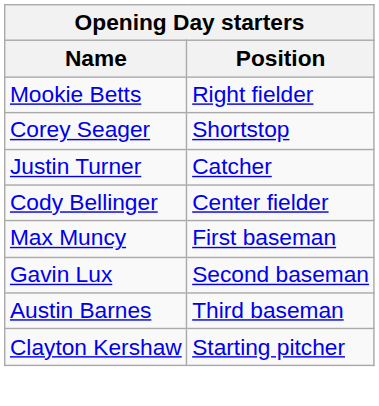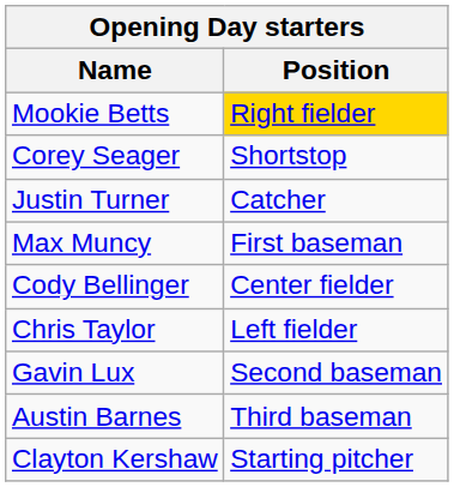 <table class="wikitable" style="text-align:left">
 <tr>
 <th colspan="2">Opening Day starters</th>
 </tr>
 <tr>
 <th>Name</th>
 <th>Position</th>
 </tr>
 <tr>
 <td><a href='#'>Mookie Betts</a></td>
-<td><a href='#'>Right fielder</a></td>
+<td style="background: gold;"><a href='#'>Right fielder</a></td>
 </tr>
 <tr>
 <td><a href='#'>Corey Seager</a></td>
 <td><a href='#'>Shortstop</a></td>
 </tr>
 <tr>
 <td><a href='#'>Justin Turner</a></td>
 <td><a href='#'>Catcher</a></td>
 </tr>
 <tr>
+<td><a href='#'>Max Muncy</a></td>
+<td><a href='#'>First baseman</a></td>
+</tr>
+<tr>
 <td><a href='#'>Cody Bellinger</a></td>
 <td><a href='#'>Center fielder</a></td>
 </tr>
 <tr>
-<td><a href='#'>Max Muncy</a></td>
-<td><a href='#'>First baseman</a></td>
+<td><a href='#'>Chris Taylor</a></td>
+<td><a href='#'>Left fielder</a></td>
 </tr>
 <tr>
 <td><a href='#'>Gavin Lux</a></td>
 <td><a href='#'>Second baseman</a></td>
 </tr>
 <tr>
 <td><a href='#'>Austin Barnes</a></td>
 <td><a href='#'>Third baseman</a></td>
 </tr>
 <tr>
 <td><a href='#'>Clayton Kershaw</a></td>
 <td><a href='#'>Starting pitcher</a></td>
 </tr>
 </table>
